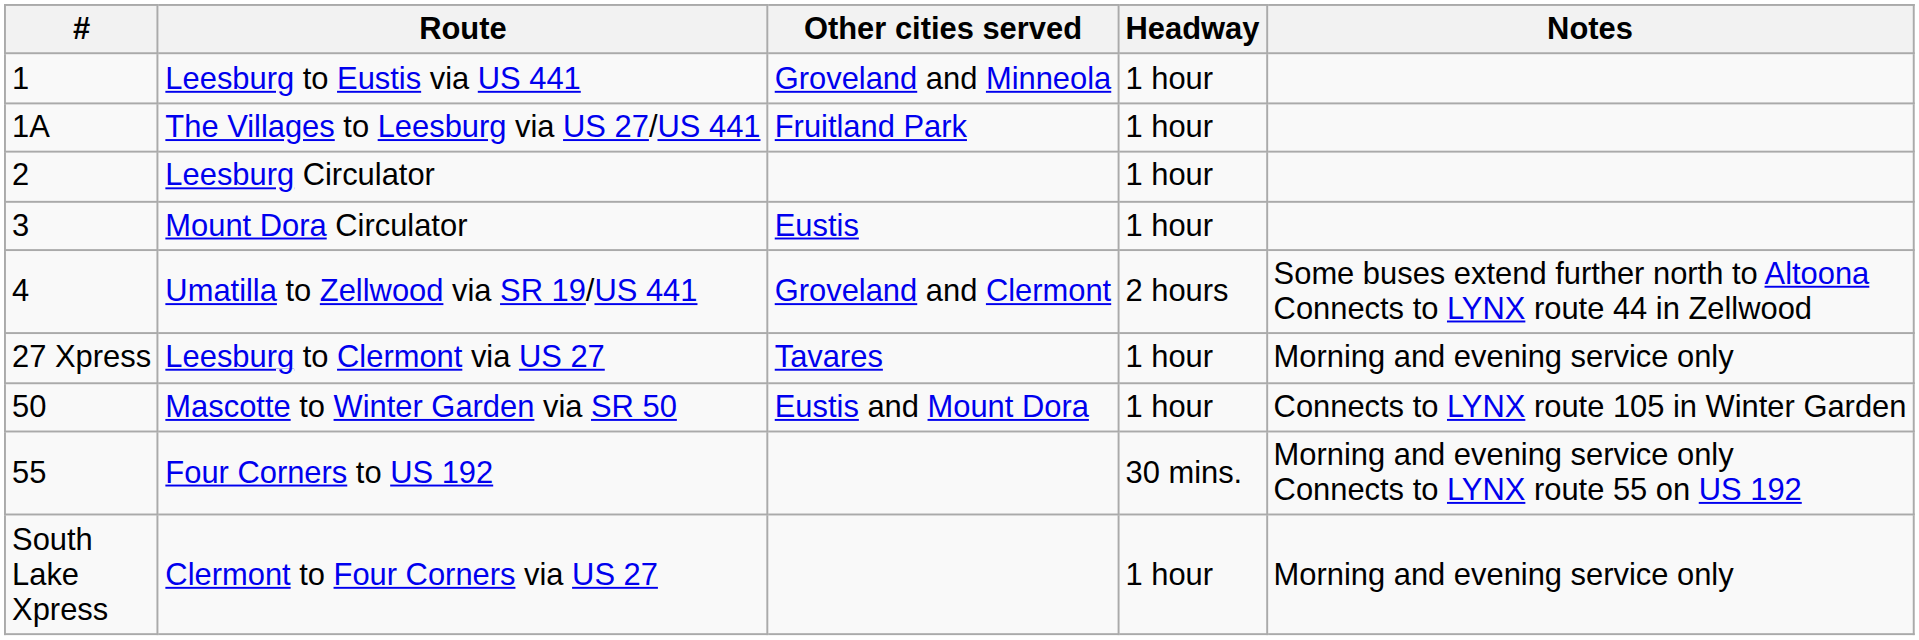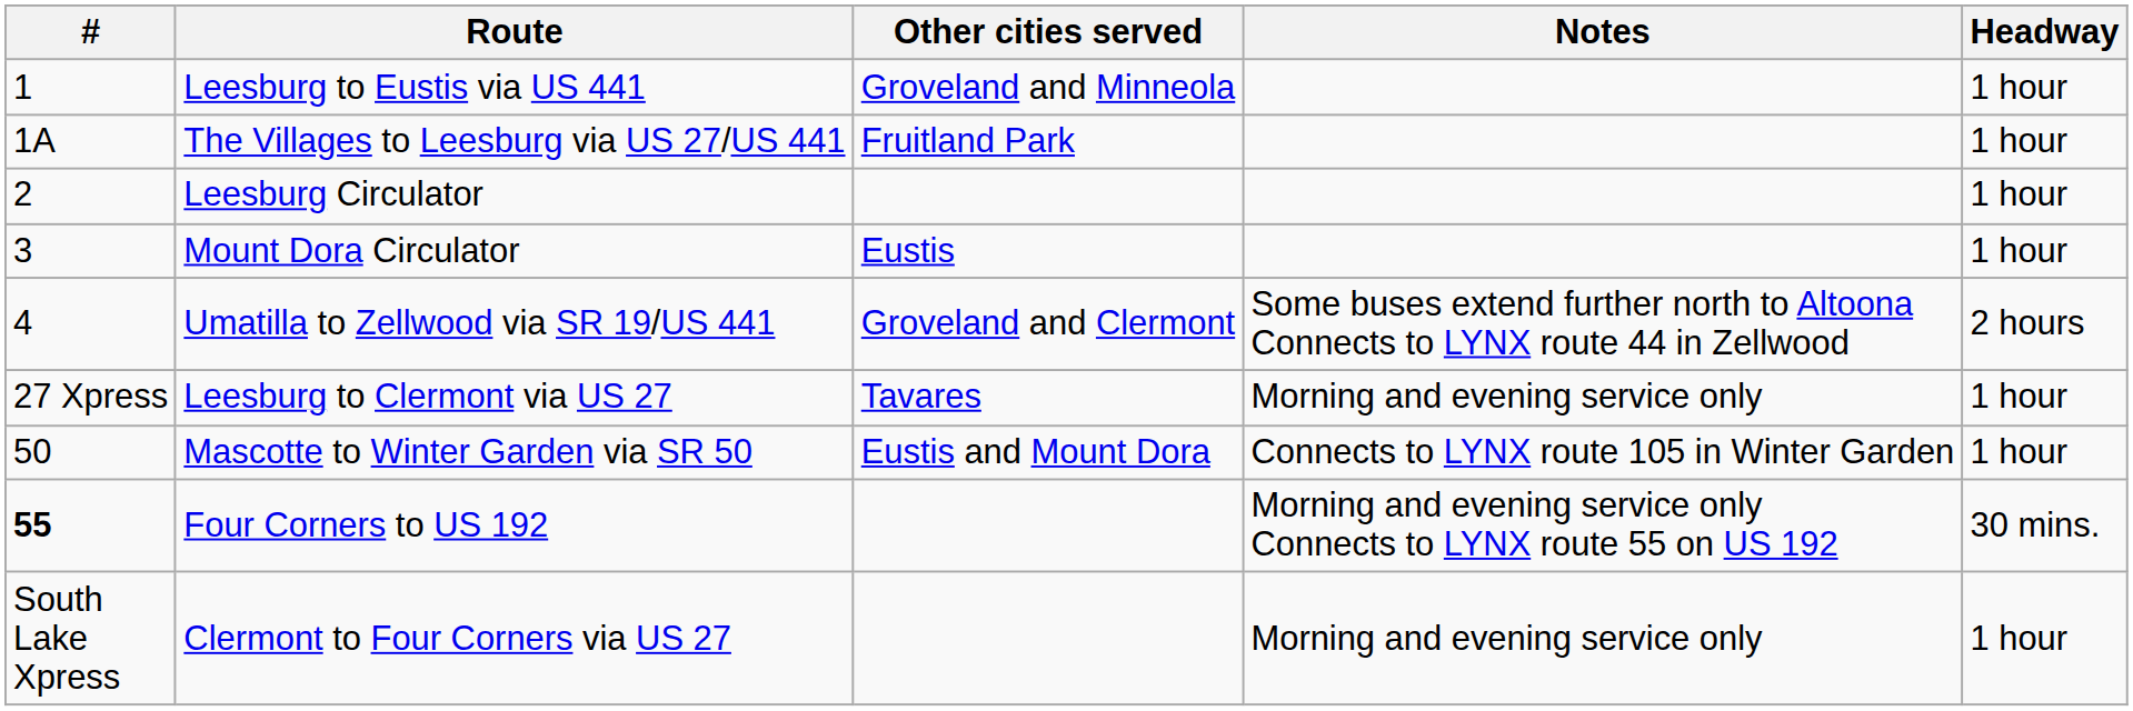 <table class="wikitable">
 <tr>
 <th>#</th>
 <th>Route</th>
 <th>Other cities served</th>
+<th>Notes</th>
 <th>Headway</th>
-<th>Notes</th>
 </tr>
 <tr>
 <td>1</td>
 <td><a href='#'>Leesburg</a> to <a href='#'>Eustis</a> via <a href='#'>US 441</a></td>
 <td><a href='#'>Groveland</a> and <a href='#'>Minneola</a></td>
+<td></td>
 <td>1 hour</td>
-<td></td>
 </tr>
 <tr>
 <td>1A</td>
 <td><a href='#'>The Villages</a> to <a href='#'>Leesburg</a> via <a href='#'>US 27</a>/<a href='#'>US 441</a></td>
 <td><a href='#'>Fruitland Park</a></td>
+<td></td>
 <td>1 hour</td>
-<td></td>
 </tr>
 <tr>
 <td>2</td>
 <td><a href='#'>Leesburg</a> Circulator</td>
 <td></td>
+<td></td>
 <td>1 hour</td>
-<td></td>
 </tr>
 <tr>
 <td>3</td>
 <td><a href='#'>Mount Dora</a> Circulator</td>
 <td><a href='#'>Eustis</a></td>
+<td></td>
 <td>1 hour</td>
-<td></td>
 </tr>
 <tr>
 <td>4</td>
 <td><a href='#'>Umatilla</a> to <a href='#'>Zellwood</a> via <a href='#'>SR 19</a>/<a href='#'>US 441</a></td>
 <td><a href='#'>Groveland</a> and <a href='#'>Clermont</a></td>
+<td>Some buses extend further north to <a href='#'>Altoona</a><br> Connects to <a href='#'>LYNX</a> route 44 in Zellwood</td>
 <td>2 hours</td>
-<td>Some buses extend further north to <a href='#'>Altoona</a><br> Connects to <a href='#'>LYNX</a> route 44 in Zellwood</td>
 </tr>
 <tr>
 <td>27 Xpress</td>
 <td><a href='#'>Leesburg</a> to <a href='#'>Clermont</a> via <a href='#'>US 27</a></td>
 <td><a href='#'>Tavares</a></td>
+<td>Morning and evening service only</td>
 <td>1 hour</td>
-<td>Morning and evening service only</td>
 </tr>
 <tr>
 <td>50</td>
 <td><a href='#'>Mascotte</a> to <a href='#'>Winter Garden</a> via <a href='#'>SR 50</a></td>
 <td><a href='#'>Eustis</a> and <a href='#'>Mount Dora</a></td>
+<td> Connects to <a href='#'>LYNX</a> route 105 in Winter Garden</td>
 <td>1 hour</td>
-<td> Connects to <a href='#'>LYNX</a> route 105 in Winter Garden</td>
 </tr>
 <tr>
-<td>55</td>
+<td><strong>55</strong></td>
 <td><a href='#'>Four Corners</a> to <a href='#'>US 192</a></td>
 <td></td>
+<td>Morning and evening service only<br> Connects to <a href='#'>LYNX</a> route 55 on <a href='#'>US 192</a></td>
 <td>30 mins.</td>
-<td>Morning and evening service only<br> Connects to <a href='#'>LYNX</a> route 55 on <a href='#'>US 192</a></td>
 </tr>
 <tr>
 <td>South<br>Lake<br>Xpress</td>
 <td><a href='#'>Clermont</a> to <a href='#'>Four Corners</a> via <a href='#'>US 27</a></td>
 <td></td>
+<td>Morning and evening service only</td>
 <td>1 hour</td>
-<td>Morning and evening service only</td>
 </tr>
 </table>
